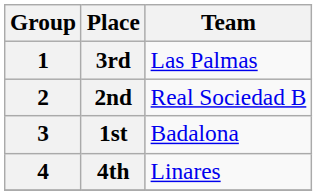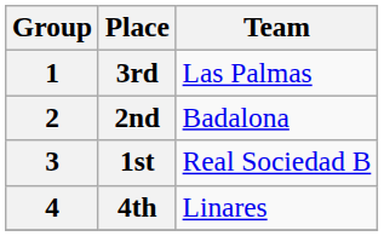 <table class="wikitable">
 <tr>
 <th>Group</th>
 <th>Place</th>
 <th>Team</th>
 </tr>
 <tr>
 <th>1</th>
 <th>3rd</th>
 <td><a href='#'>Las Palmas</a></td>
 </tr>
 <tr>
 <th>2</th>
 <th>2nd</th>
-<td><a href='#'>Real Sociedad B</a></td>
+<td><a href='#'>Badalona</a></td>
 </tr>
 <tr>
 <th>3</th>
 <th>1st</th>
-<td><a href='#'>Badalona</a></td>
+<td><a href='#'>Real Sociedad B</a></td>
 </tr>
 <tr>
 <th>4</th>
 <th>4th</th>
 <td><a href='#'>Linares</a></td>
 </tr>
 <tr>
 </tr>
 </table>
